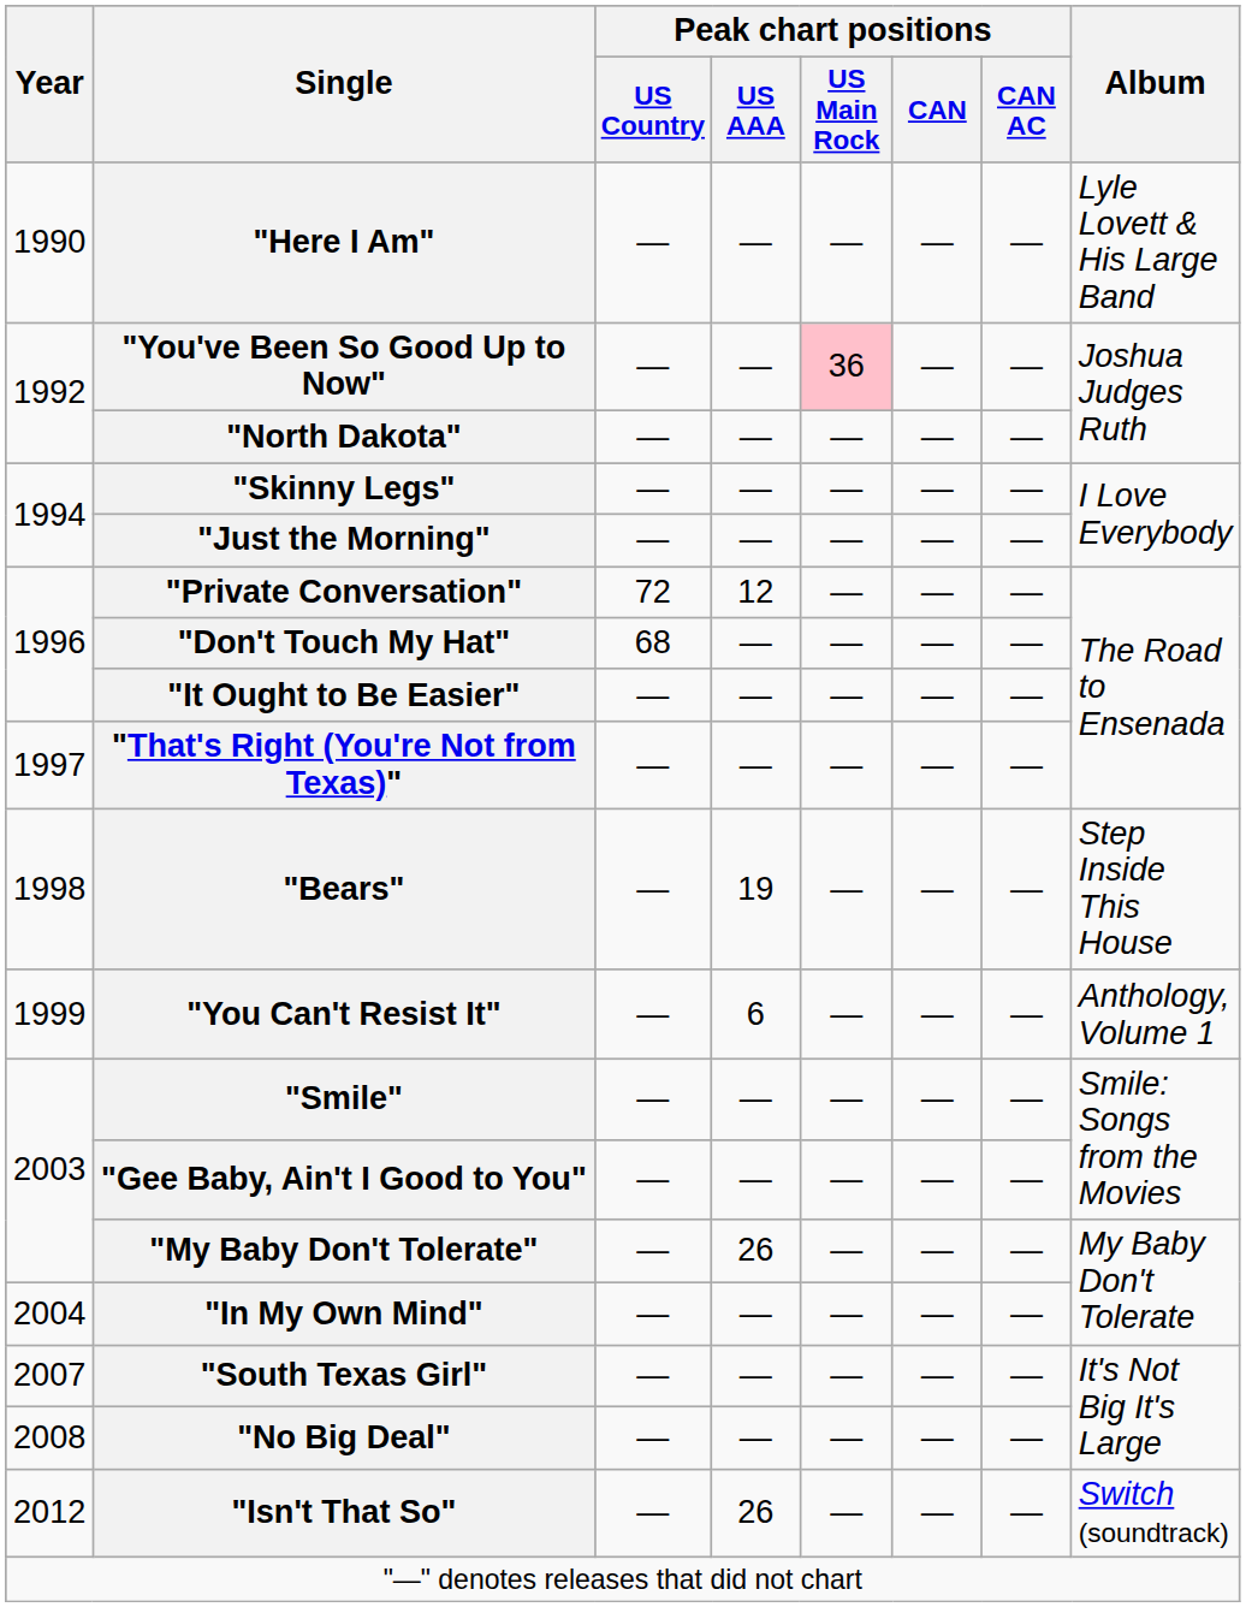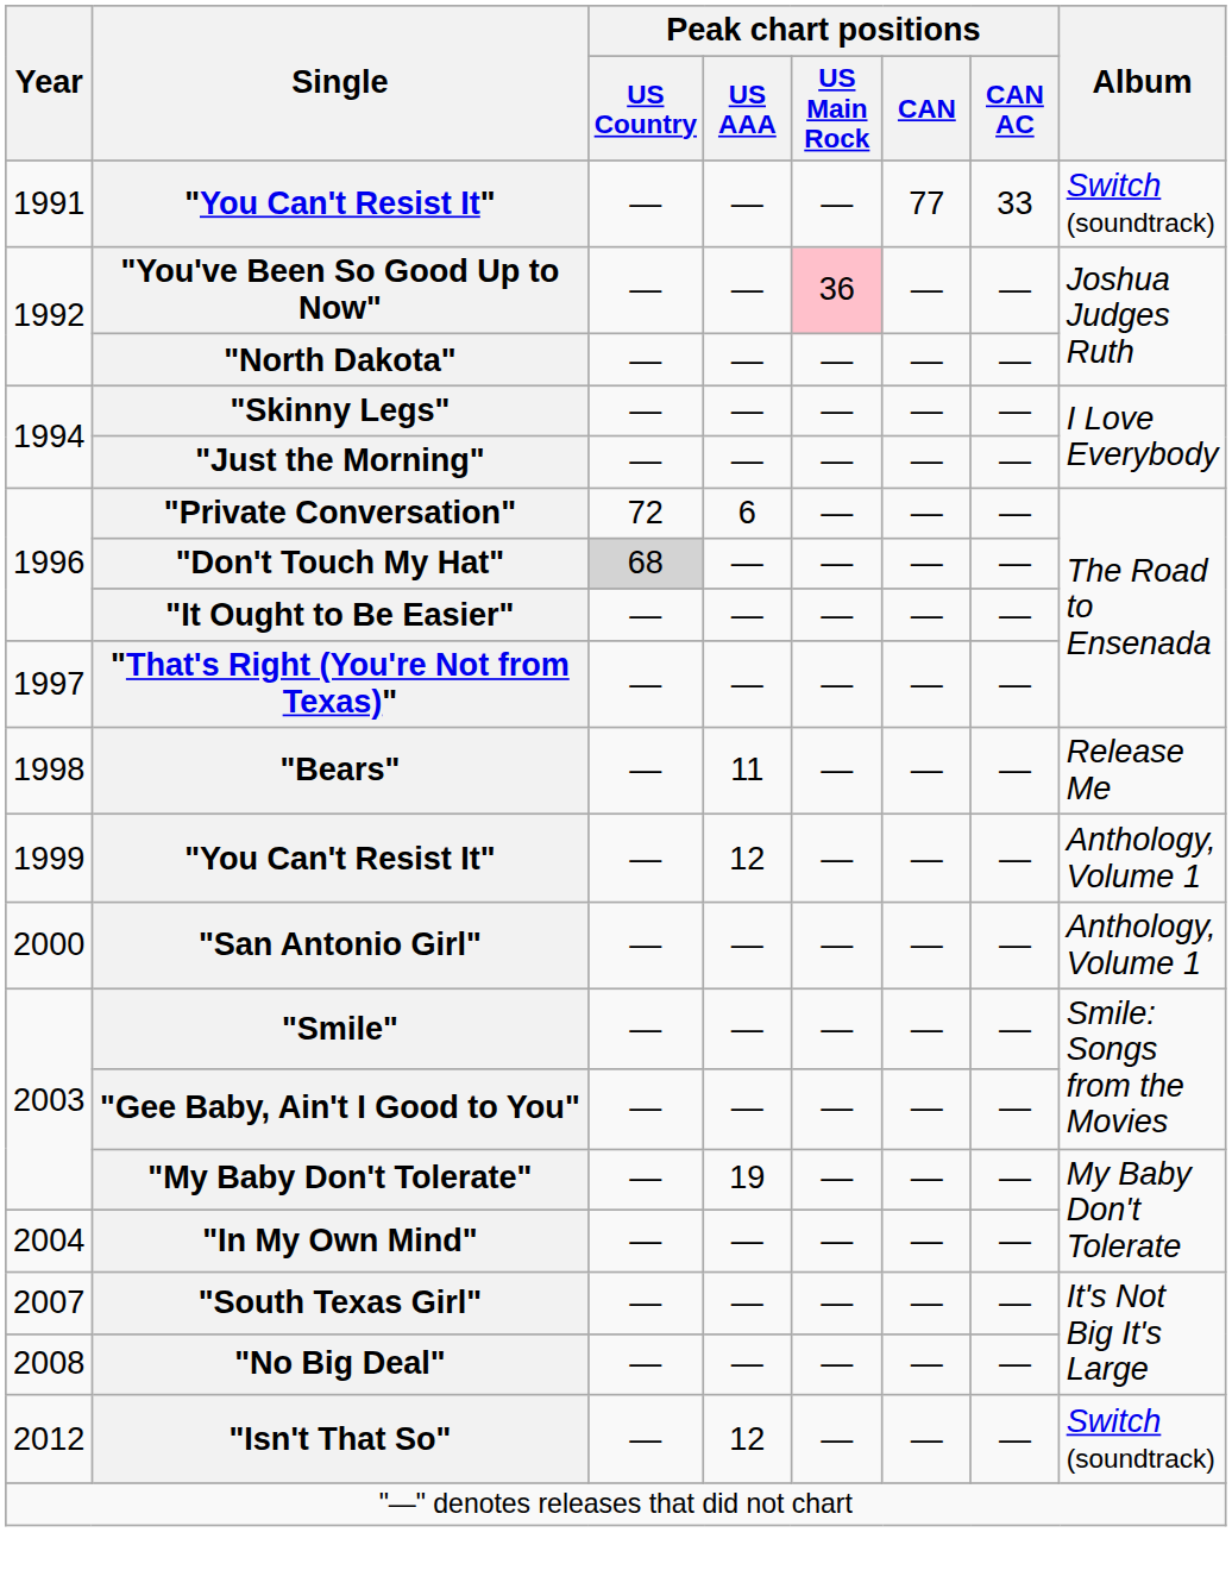 <table class="wikitable plainrowheaders" style="text-align:center;">
 <tr>
 <th rowspan="2">Year</th>
 <th rowspan="2" style="width:22em;">Single</th>
 <th colspan="5">Peak chart positions</th>
 <th rowspan="2">Album</th>
 </tr>
 <tr style="font-size:smaller;">
 <th width="45"><a href='#'>US Country</a><br></th>
 <th width="45"><a href='#'>US AAA</a><br></th>
 <th width="45"><a href='#'>US Main<br>Rock</a><br></th>
 <th width="45"><a href='#'>CAN</a><br></th>
 <th width="45"><a href='#'>CAN AC</a><br></th>
 </tr>
 <tr>
-<td>1990</td>
-<th scope="row">"Here I Am"</th>
+<td>1991</td>
+<th scope="row">"<a href='#'>You Can't Resist It</a>"</th>
 <td>—</td>
 <td>—</td>
 <td>—</td>
-<td>—</td>
-<td>—</td>
-<td align="left"><em>Lyle Lovett & His Large Band</em></td>
+<td>77</td>
+<td>33</td>
+<td align="left"><em><a href='#'>Switch</a></em> <small>(soundtrack)</small></td>
 </tr>
 <tr>
 <td rowspan="2">1992</td>
 <th scope="row">"You've Been So Good Up to Now"</th>
 <td>—</td>
 <td>—</td>
 <td style="background: pink;">36</td>
 <td>—</td>
 <td>—</td>
 <td rowspan="2" align="left"><em>Joshua Judges Ruth</em></td>
 </tr>
 <tr>
 <th scope="row">"North Dakota"</th>
 <td>—</td>
 <td>—</td>
 <td>—</td>
 <td>—</td>
 <td>—</td>
 </tr>
 <tr>
 <td rowspan="2">1994</td>
 <th scope="row">"Skinny Legs"</th>
 <td>—</td>
 <td>—</td>
 <td>—</td>
 <td>—</td>
 <td>—</td>
 <td rowspan="2" align="left"><em>I Love Everybody</em></td>
 </tr>
 <tr>
 <th scope="row">"Just the Morning"</th>
 <td>—</td>
 <td>—</td>
 <td>—</td>
 <td>—</td>
 <td>—</td>
 </tr>
 <tr>
 <td rowspan="3">1996</td>
 <th scope="row">"Private Conversation"</th>
 <td>72</td>
-<td>12</td>
+<td>6</td>
 <td>—</td>
 <td>—</td>
 <td>—</td>
 <td align="left" rowspan="4"><em>The Road to Ensenada</em></td>
 </tr>
 <tr>
 <th scope="row">"Don't Touch My Hat"</th>
-<td>68</td>
+<td style="background: lightgrey;">68</td>
 <td>—</td>
 <td>—</td>
 <td>—</td>
 <td>—</td>
 </tr>
 <tr>
 <th scope="row">"It Ought to Be Easier"</th>
 <td>—</td>
 <td>—</td>
 <td>—</td>
 <td>—</td>
 <td>—</td>
 </tr>
 <tr>
 <td>1997</td>
 <th scope="row">"<a href='#'>That's Right (You're Not from Texas)</a>"</th>
 <td>—</td>
 <td>—</td>
 <td>—</td>
 <td>—</td>
 <td>—</td>
 </tr>
 <tr>
 <td>1998</td>
 <th scope="row">"Bears"</th>
 <td>—</td>
-<td>19</td>
+<td>11</td>
 <td>—</td>
 <td>—</td>
 <td>—</td>
-<td align="left"><em>Step Inside This House</em></td>
+<td align="left"><em>Release Me</em></td>
 </tr>
 <tr>
 <td>1999</td>
 <th scope="row">"You Can't Resist It" </th>
 <td>—</td>
-<td>6</td>
+<td>12</td>
+<td>—</td>
+<td>—</td>
+<td>—</td>
+<td align="left"><em>Anthology, Volume 1</em></td>
+</tr>
+<tr>
+<td>2000</td>
+<th scope="row">"San Antonio Girl"</th>
+<td>—</td>
+<td>—</td>
 <td>—</td>
 <td>—</td>
 <td>—</td>
 <td align="left"><em>Anthology, Volume 1</em></td>
 </tr>
 <tr>
 <td rowspan="3">2003</td>
 <th scope="row">"Smile"</th>
 <td>—</td>
 <td>—</td>
 <td>—</td>
 <td>—</td>
 <td>—</td>
 <td rowspan="2" align="left"><em>Smile: Songs from the Movies</em></td>
 </tr>
 <tr>
 <th scope="row">"Gee Baby, Ain't I Good to You"</th>
 <td>—</td>
 <td>—</td>
 <td>—</td>
 <td>—</td>
 <td>—</td>
 </tr>
 <tr>
 <th scope="row">"My Baby Don't Tolerate"</th>
 <td>—</td>
-<td>26</td>
+<td>19</td>
 <td>—</td>
 <td>—</td>
 <td>—</td>
 <td align="left" rowspan="2"><em>My Baby Don't Tolerate</em></td>
 </tr>
 <tr>
 <td>2004</td>
 <th scope="row">"In My Own Mind"</th>
 <td>—</td>
 <td>—</td>
 <td>—</td>
 <td>—</td>
 <td>—</td>
 </tr>
 <tr>
 <td>2007</td>
 <th scope="row">"South Texas Girl"</th>
 <td>—</td>
 <td>—</td>
 <td>—</td>
 <td>—</td>
 <td>—</td>
 <td align="left" rowspan="2"><em>It's Not Big It's Large</em></td>
 </tr>
 <tr>
 <td>2008</td>
 <th scope="row">"No Big Deal"</th>
 <td>—</td>
 <td>—</td>
 <td>—</td>
 <td>—</td>
 <td>—</td>
 </tr>
 <tr>
 <td>2012</td>
 <th scope="row">"Isn't That So"</th>
 <td>—</td>
-<td>26</td>
+<td>12</td>
 <td>—</td>
 <td>—</td>
 <td>—</td>
 <td align="left"><em><a href='#'>Switch</a></em> <small>(soundtrack)</small></td>
 </tr>
 <tr>
 <td colspan="8" style="font-size:85%">"—" denotes releases that did not chart</td>
 </tr>
 </table>
